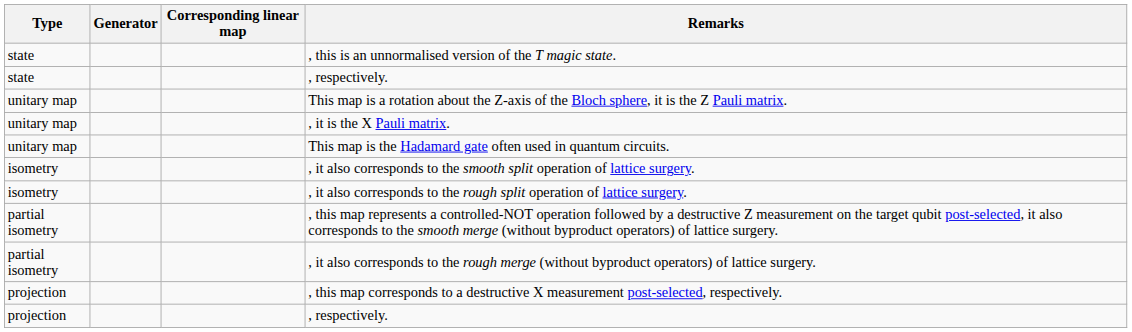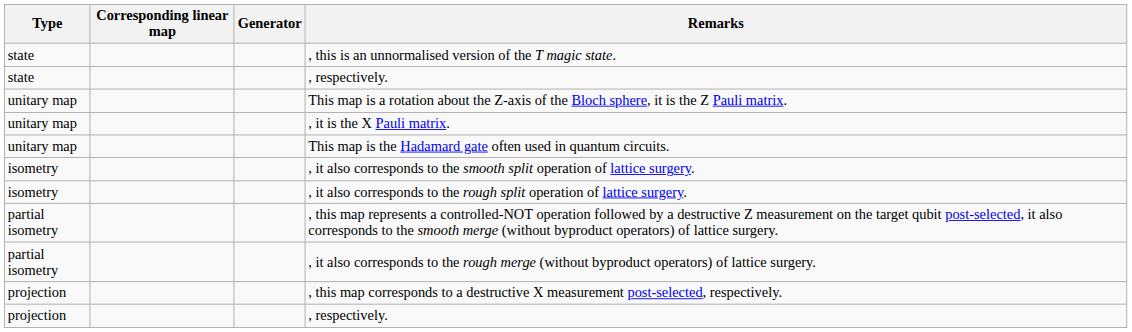 <table class="wikitable">
 <tr>
 <th>Type</th>
+<th>Corresponding linear map</th>
 <th>Generator</th>
-<th>Corresponding linear map</th>
 <th>Remarks</th>
 </tr>
 <tr>
 <td>state</td>
 <td></td>
 <td></td>
 <td>, this is an unnormalised version of the <em>T magic state</em>.</td>
 </tr>
 <tr>
 <td>state</td>
 <td></td>
 <td></td>
 <td>, respectively.</td>
 </tr>
 <tr>
 <td>unitary map</td>
 <td></td>
 <td></td>
 <td>This map is a rotation about the Z-axis of the <a href='#'>Bloch sphere</a>, it is the Z <a href='#'>Pauli matrix</a>.</td>
 </tr>
 <tr>
 <td>unitary map</td>
 <td></td>
 <td></td>
 <td>, it is the X <a href='#'>Pauli matrix</a>.</td>
 </tr>
 <tr>
 <td>unitary map</td>
 <td></td>
 <td></td>
 <td>This map is the <a href='#'>Hadamard gate</a> often used in quantum circuits.</td>
 </tr>
 <tr>
 <td>isometry</td>
 <td></td>
 <td></td>
 <td>, it also corresponds to the <em>smooth split</em> operation of <a href='#'>lattice surgery</a>.</td>
 </tr>
 <tr>
 <td>isometry</td>
 <td></td>
 <td></td>
 <td>, it also corresponds to the <em>rough split</em> operation of <a href='#'>lattice surgery</a>.</td>
 </tr>
 <tr>
 <td>partial isometry</td>
 <td></td>
 <td></td>
 <td>, this map represents a controlled-NOT operation followed by a destructive Z measurement on the target qubit <a href='#'>post-selected</a>, it also corresponds to the <em>smooth merge</em> (without byproduct operators) of lattice surgery.</td>
 </tr>
 <tr>
 <td>partial isometry</td>
 <td></td>
 <td></td>
 <td>, it also corresponds to  the <em>rough merge</em> (without byproduct operators) of lattice surgery.</td>
 </tr>
 <tr>
 <td>projection</td>
 <td></td>
 <td></td>
 <td>, this map corresponds to a destructive X measurement <a href='#'>post-selected</a>, respectively.</td>
 </tr>
 <tr>
 <td>projection</td>
 <td></td>
 <td></td>
 <td>, respectively.</td>
 </tr>
 </table>
